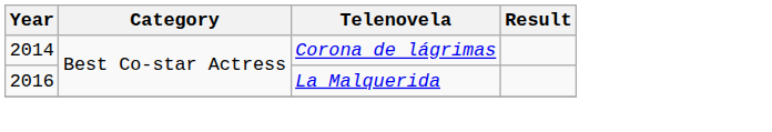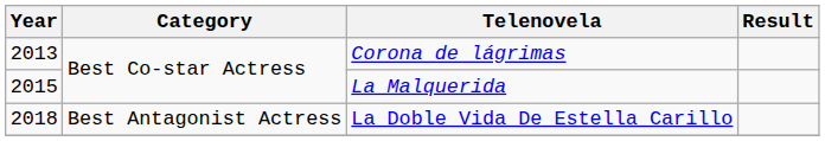 <table class="wikitable sortable">
 <tr>
 <th><strong>Year</strong></th>
 <th><strong>Category</strong></th>
 <th><strong>Telenovela</strong></th>
 <th><strong>Result</strong></th>
 </tr>
 <tr>
-<td>2014</td>
+<td>2013</td>
 <td rowspan=2>Best Co-star Actress</td>
 <td><em><a href='#'>Corona de lágrimas</a></em></td>
 <td></td>
 </tr>
 <tr>
-<td>2016</td>
+<td>2015</td>
 <td><em><a href='#'>La Malquerida</a></em></td>
+<td></td>
+</tr>
+<tr>
+<td>2018</td>
+<td>Best Antagonist Actress</td>
+<td><a href='#'>La Doble Vida De Estella Carillo</a></td>
 <td></td>
 </tr>
 <tr>
 </tr>
 </table>
